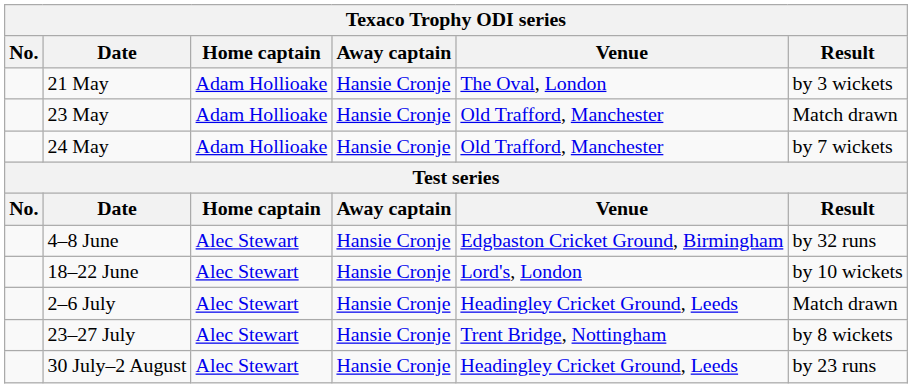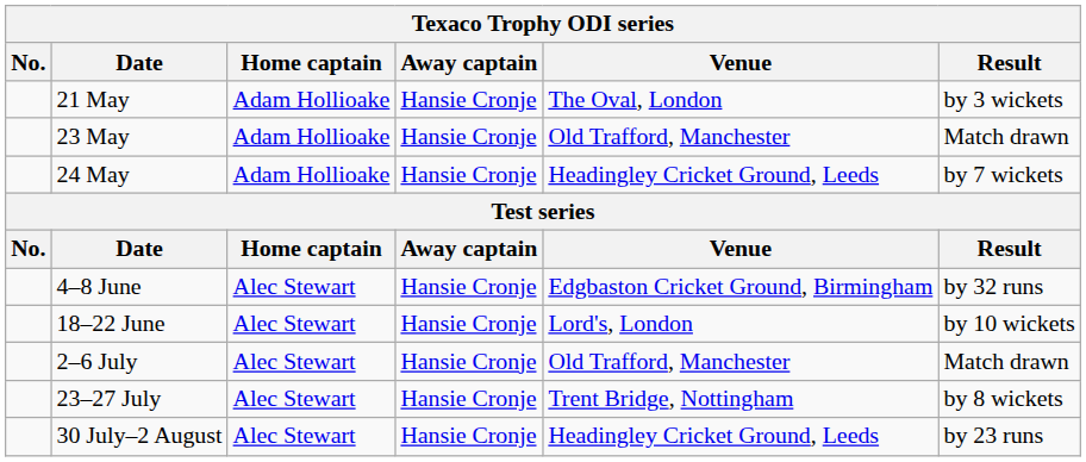 <table class="wikitable">
 <tr>
 <th colspan="9">Texaco Trophy ODI series</th>
 </tr>
 <tr>
 <th>No.</th>
 <th>Date</th>
 <th>Home captain</th>
 <th>Away captain</th>
 <th>Venue</th>
 <th>Result</th>
 </tr>
 <tr>
 <td></td>
 <td>21 May</td>
 <td><a href='#'>Adam Hollioake</a></td>
 <td><a href='#'>Hansie Cronje</a></td>
 <td><a href='#'>The Oval</a>, <a href='#'>London</a></td>
 <td> by 3 wickets</td>
 </tr>
 <tr>
 <td></td>
 <td>23 May</td>
 <td><a href='#'>Adam Hollioake</a></td>
 <td><a href='#'>Hansie Cronje</a></td>
 <td><a href='#'>Old Trafford</a>, <a href='#'>Manchester</a></td>
 <td>Match drawn</td>
 </tr>
 <tr>
 <td></td>
 <td>24 May</td>
 <td><a href='#'>Adam Hollioake</a></td>
 <td><a href='#'>Hansie Cronje</a></td>
-<td><a href='#'>Old Trafford</a>, <a href='#'>Manchester</a></td>
+<td><a href='#'>Headingley Cricket Ground</a>, <a href='#'>Leeds</a></td>
 <td> by 7 wickets</td>
 </tr>
 <tr>
 <th colspan="9">Test series</th>
 </tr>
 <tr>
 <th>No.</th>
 <th>Date</th>
 <th>Home captain</th>
 <th>Away captain</th>
 <th>Venue</th>
 <th>Result</th>
 </tr>
 <tr>
 <td></td>
 <td>4–8 June</td>
 <td><a href='#'>Alec Stewart</a></td>
 <td><a href='#'>Hansie Cronje</a></td>
 <td><a href='#'>Edgbaston Cricket Ground</a>, <a href='#'>Birmingham</a></td>
 <td> by 32 runs</td>
 </tr>
 <tr>
 <td></td>
 <td>18–22 June</td>
 <td><a href='#'>Alec Stewart</a></td>
 <td><a href='#'>Hansie Cronje</a></td>
 <td><a href='#'>Lord's</a>, <a href='#'>London</a></td>
 <td> by 10 wickets</td>
 </tr>
 <tr>
 <td></td>
 <td>2–6 July</td>
 <td><a href='#'>Alec Stewart</a></td>
 <td><a href='#'>Hansie Cronje</a></td>
-<td><a href='#'>Headingley Cricket Ground</a>, <a href='#'>Leeds</a></td>
+<td><a href='#'>Old Trafford</a>, <a href='#'>Manchester</a></td>
 <td>Match drawn</td>
 </tr>
 <tr>
 <td></td>
 <td>23–27 July</td>
 <td><a href='#'>Alec Stewart</a></td>
 <td><a href='#'>Hansie Cronje</a></td>
 <td><a href='#'>Trent Bridge</a>, <a href='#'>Nottingham</a></td>
 <td> by 8 wickets</td>
 </tr>
 <tr>
 <td></td>
 <td>30 July–2 August</td>
 <td><a href='#'>Alec Stewart</a></td>
 <td><a href='#'>Hansie Cronje</a></td>
 <td><a href='#'>Headingley Cricket Ground</a>, <a href='#'>Leeds</a></td>
 <td> by 23 runs</td>
 </tr>
 </table>
